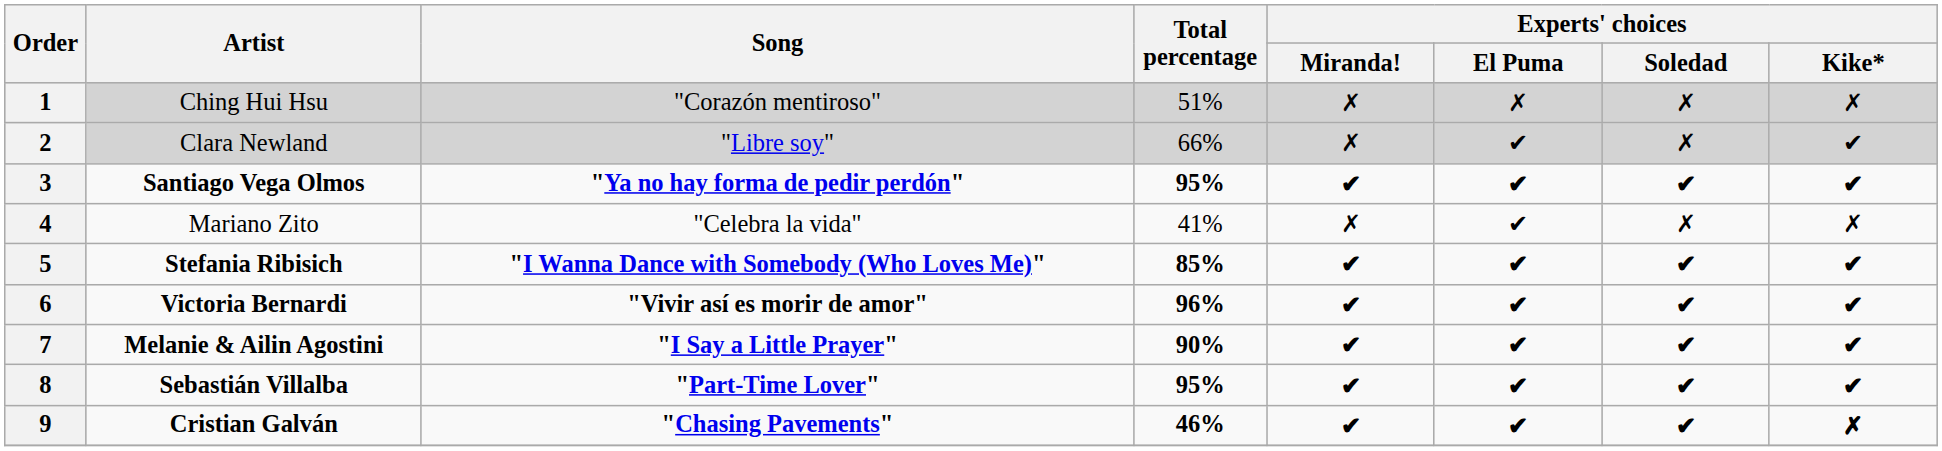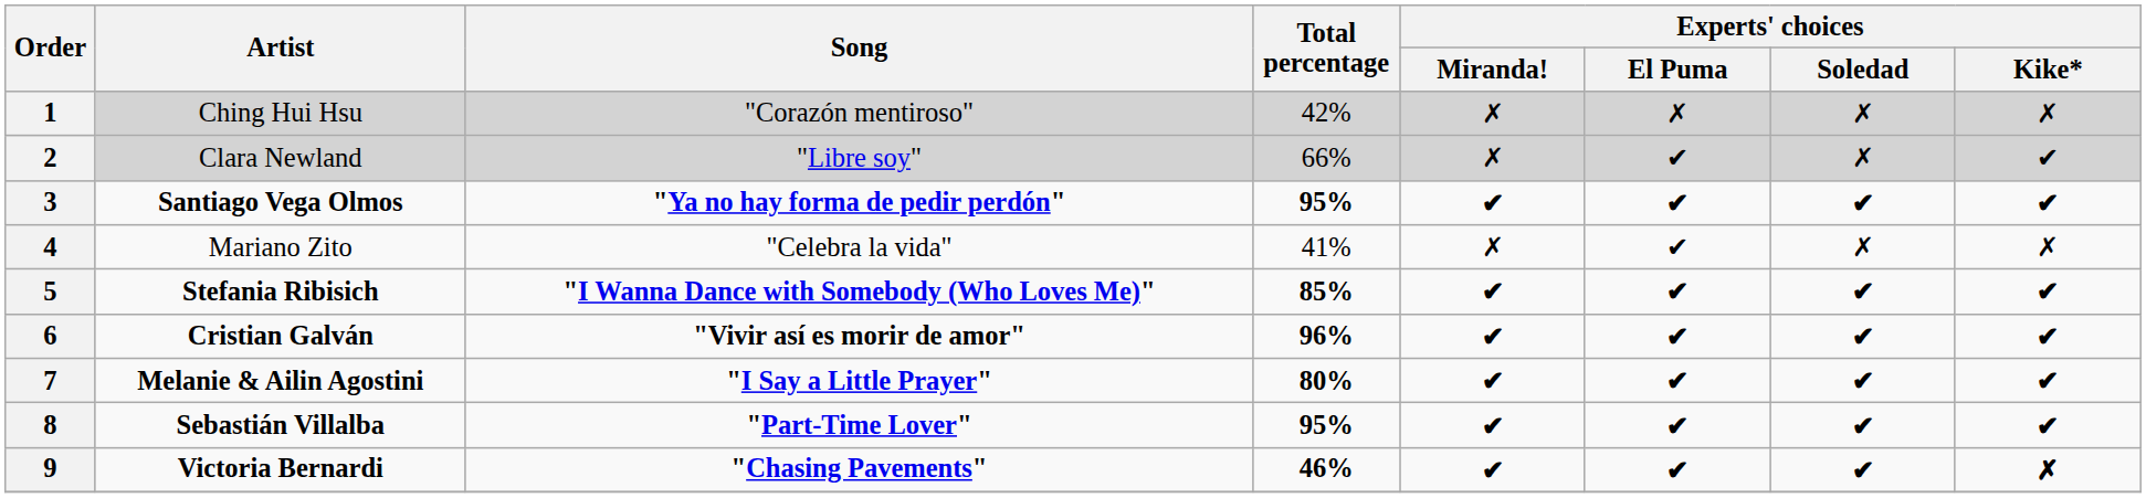 <table class="wikitable" style="text-align:center; width:100%;">
 <tr>
 <th scope="col" rowspan="2" style="width:03%;">Order</th>
 <th scope="col" rowspan="2" style="width:16%;">Artist</th>
 <th scope="col" rowspan="2" style="width:34%;">Song</th>
 <th scope="col" rowspan="2" style="width:05%;">Total percentage</th>
 <th scope="col" colspan="4" style="width:24%;">Experts' choices</th>
 </tr>
 <tr>
 <th style="width:08%;">Miranda!</th>
 <th style="width:08%;">El Puma</th>
 <th style="width:08%;">Soledad</th>
 <th style="width:08%;">Kike*</th>
 </tr>
 <tr bgcolor=lightgray>
 <th>1</th>
 <td>Ching Hui Hsu</td>
 <td>"Corazón mentiroso"</td>
-<td>51%</td>
+<td>42%</td>
 <td>✗</td>
 <td>✗</td>
 <td>✗</td>
 <td>✗</td>
 </tr>
 <tr bgcolor=lightgray>
 <th>2</th>
 <td>Clara Newland</td>
 <td>"<a href='#'>Libre soy</a>"</td>
 <td>66%</td>
 <td>✗</td>
 <td>✔</td>
 <td>✗</td>
 <td>✔</td>
 </tr>
 <tr>
 <th>3</th>
 <td><strong>Santiago Vega Olmos</strong></td>
 <td><strong>"<a href='#'>Ya no hay forma de pedir perdón</a>"</strong></td>
 <td><strong>95%</strong></td>
 <td><strong>✔</strong></td>
 <td><strong>✔</strong></td>
 <td><strong>✔</strong></td>
 <td><strong>✔</strong></td>
 </tr>
 <tr -bgcolor=lightgray>
 <th>4</th>
 <td>Mariano Zito</td>
 <td>"Celebra la vida"</td>
 <td>41%</td>
 <td>✗</td>
 <td>✔</td>
 <td>✗</td>
 <td>✗</td>
 </tr>
 <tr>
 <th>5</th>
 <td><strong>Stefania Ribisich</strong></td>
 <td><strong>"<a href='#'>I Wanna Dance with Somebody (Who Loves Me)</a>"</strong></td>
 <td><strong>85%</strong></td>
 <td><strong>✔</strong></td>
 <td><strong>✔</strong></td>
 <td><strong>✔</strong></td>
 <td><strong>✔</strong></td>
 </tr>
 <tr>
 <th>6</th>
-<td><strong>Victoria Bernardi</strong></td>
+<td><strong>Cristian Galván</strong></td>
 <td><strong>"Vivir así es morir de amor"</strong></td>
 <td><strong>96%</strong></td>
 <td><strong>✔</strong></td>
 <td><strong>✔</strong></td>
 <td><strong>✔</strong></td>
 <td><strong>✔</strong></td>
 </tr>
 <tr>
 <th>7</th>
 <td><strong>Melanie & Ailin Agostini</strong></td>
 <td><strong>"<a href='#'>I Say a Little Prayer</a>"</strong></td>
-<td><strong>90%</strong></td>
+<td><strong>80%</strong></td>
 <td><strong>✔</strong></td>
 <td><strong>✔</strong></td>
 <td><strong>✔</strong></td>
 <td><strong>✔</strong></td>
 </tr>
 <tr>
 <th>8</th>
 <td><strong>Sebastián Villalba</strong></td>
 <td><strong>"<a href='#'>Part-Time Lover</a>"</strong></td>
 <td><strong>95%</strong></td>
 <td><strong>✔</strong></td>
 <td><strong>✔</strong></td>
 <td><strong>✔</strong></td>
 <td><strong>✔</strong></td>
 </tr>
 <tr>
 <th>9</th>
-<td><strong>Cristian Galván</strong></td>
+<td><strong>Victoria Bernardi</strong></td>
 <td><strong>"<a href='#'>Chasing Pavements</a>"</strong></td>
 <td><strong>46%</strong></td>
 <td><strong>✔</strong></td>
 <td><strong>✔</strong></td>
 <td><strong>✔</strong></td>
 <td><strong>✗</strong></td>
 </tr>
 <tr>
 </tr>
 </table>
